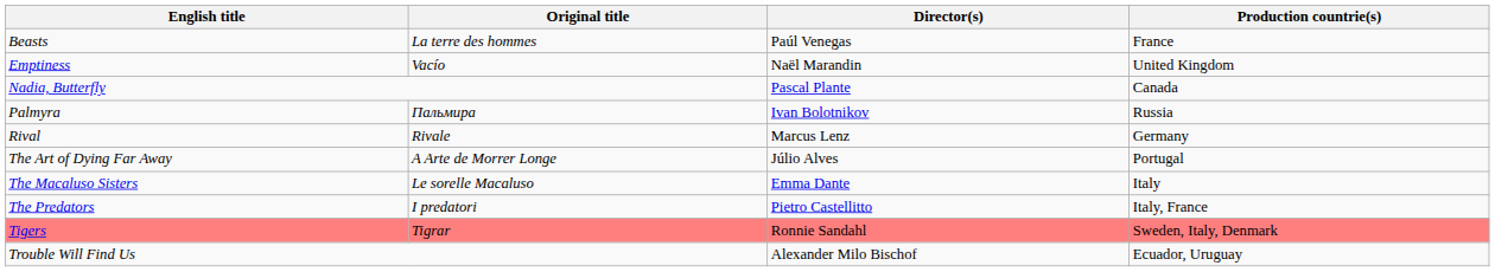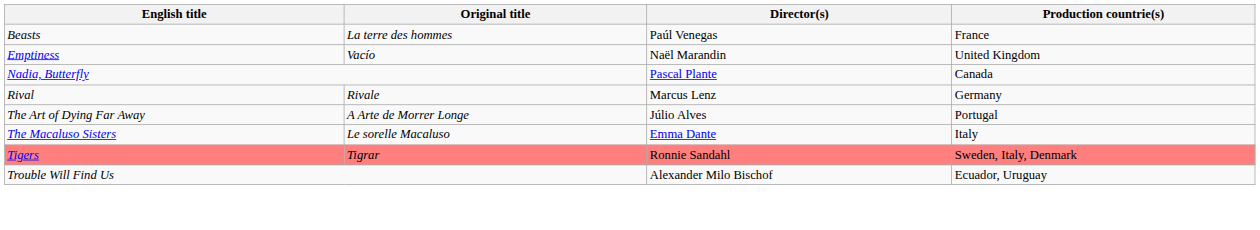 <table class="sortable wikitable" style="width:100%; margin-bottom:4px" cellpadding="5">
 <tr>
 <th scope="col">English title</th>
 <th scope="col">Original title</th>
 <th scope="col">Director(s)</th>
 <th scope="col">Production countrie(s)</th>
 </tr>
 <tr>
 <td><em>Beasts</em></td>
 <td><em>La terre des hommes</em></td>
 <td>Paúl Venegas</td>
 <td>France</td>
 </tr>
 <tr>
 <td><em><a href='#'>Emptiness</a></em></td>
 <td><em>Vacío</em></td>
 <td>Naël Marandin</td>
 <td>United Kingdom</td>
 </tr>
 <tr>
 <td colspan="2"><em><a href='#'>Nadia, Butterfly</a></em></td>
 <td><a href='#'>Pascal Plante</a></td>
 <td>Canada</td>
 </tr>
 <tr>
-<td><em>Palmyra</em></td>
-<td><em>Пальмира</em></td>
-<td><a href='#'>Ivan Bolotnikov</a></td>
-<td>Russia</td>
-</tr>
-<tr>
 <td><em>Rival</em></td>
 <td><em>Rivale</em></td>
 <td>Marcus Lenz</td>
 <td>Germany</td>
 </tr>
 <tr>
 <td><em>The Art of Dying Far Away</em></td>
 <td><em>A Arte de Morrer Longe</em></td>
 <td>Júlio Alves</td>
 <td>Portugal</td>
 </tr>
 <tr>
 <td><em><a href='#'>The Macaluso Sisters</a></em></td>
 <td><em>Le sorelle Macaluso</em></td>
 <td><a href='#'>Emma Dante</a></td>
 <td>Italy</td>
 </tr>
-<tr>
-<td><em><a href='#'>The Predators</a></em></td>
-<td><em>I predatori</em></td>
-<td><a href='#'>Pietro Castellitto</a></td>
-<td>Italy, France</td>
-</tr>
 <tr bgcolor="#FF7F7F">
 <td><em><a href='#'>Tigers</a></em> </td>
 <td><em>Tigrar</em></td>
 <td>Ronnie Sandahl</td>
 <td>Sweden, Italy, Denmark</td>
 </tr>
 <tr>
 <td colspan="2"><em>Trouble Will Find Us</em></td>
 <td>Alexander Milo Bischof</td>
 <td>Ecuador, Uruguay</td>
 </tr>
 </table>
